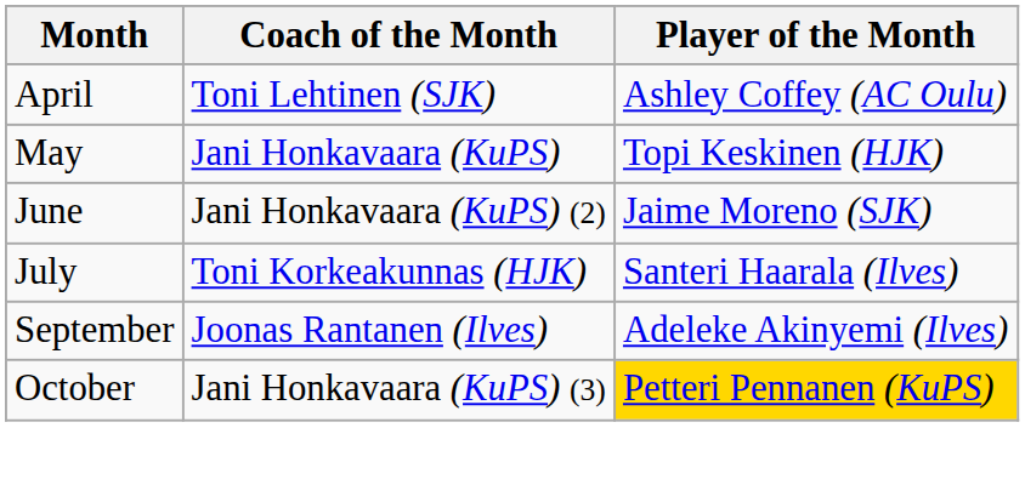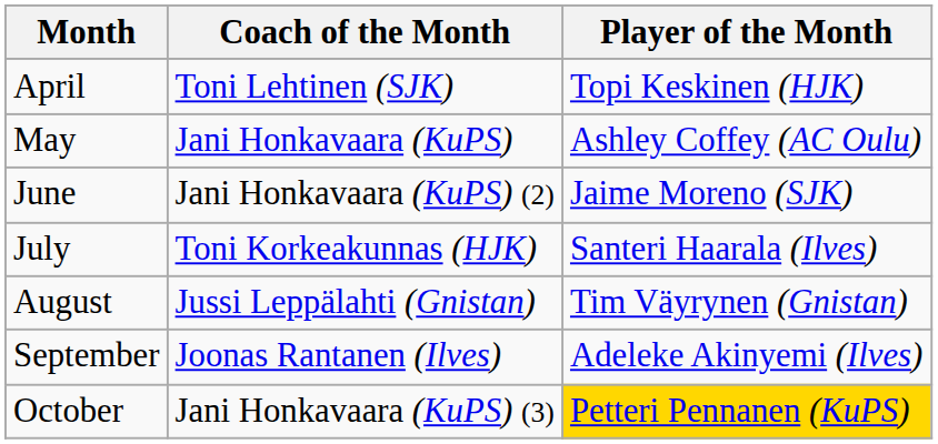 <table class="wikitable">
 <tr>
 <th>Month</th>
 <th>Coach of the Month</th>
 <th>Player of the Month</th>
 </tr>
 <tr>
 <td>April</td>
 <td> <a href='#'>Toni Lehtinen</a> <em>(<a href='#'>SJK</a>)</em></td>
-<td> <a href='#'>Ashley Coffey</a> <em>(<a href='#'>AC Oulu</a>)</em></td>
+<td> <a href='#'>Topi Keskinen</a> <em>(<a href='#'>HJK</a>)</em></td>
 </tr>
 <tr>
 <td>May</td>
 <td> <a href='#'>Jani Honkavaara</a> <em>(<a href='#'>KuPS</a>)</em></td>
-<td> <a href='#'>Topi Keskinen</a> <em>(<a href='#'>HJK</a>)</em></td>
+<td> <a href='#'>Ashley Coffey</a> <em>(<a href='#'>AC Oulu</a>)</em></td>
 </tr>
 <tr>
 <td>June</td>
 <td> Jani Honkavaara <em>(<a href='#'>KuPS</a>)</em> <small>(2)</small></td>
 <td> <a href='#'>Jaime Moreno</a> <em>(<a href='#'>SJK</a>)</em></td>
 </tr>
 <tr>
 <td>July</td>
 <td> <a href='#'>Toni Korkeakunnas</a> <em>(<a href='#'>HJK</a>)</em></td>
 <td> <a href='#'>Santeri Haarala</a> <em>(<a href='#'>Ilves</a>)</em></td>
 </tr>
 <tr>
+<td>August</td>
+<td> <a href='#'>Jussi Leppälahti</a> <em>(<a href='#'>Gnistan</a>)</em></td>
+<td> <a href='#'>Tim Väyrynen</a> <em>(<a href='#'>Gnistan</a>)</em></td>
+</tr>
+<tr>
 <td>September</td>
 <td> <a href='#'>Joonas Rantanen</a> <em>(<a href='#'>Ilves</a>)</em></td>
 <td> <a href='#'>Adeleke Akinyemi</a> <em>(<a href='#'>Ilves</a>)</em></td>
 </tr>
 <tr>
 <td>October</td>
 <td> Jani Honkavaara <em>(<a href='#'>KuPS</a>)</em> <small>(3)</small></td>
 <td style="background: gold;"> <a href='#'>Petteri Pennanen</a> <em>(<a href='#'>KuPS</a>)</em></td>
 </tr>
 </table>
